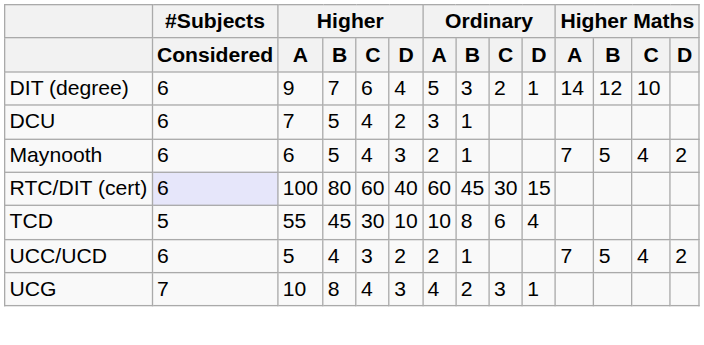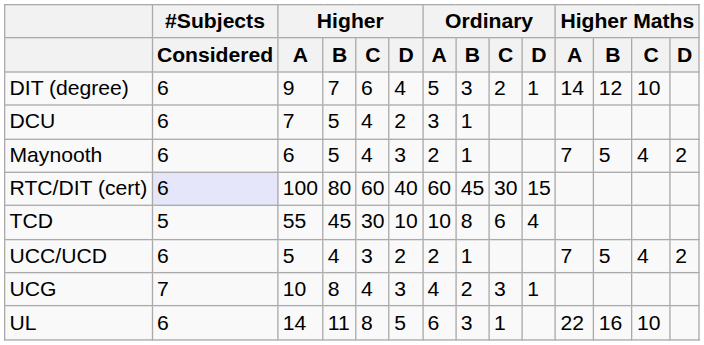 <table class="wikitable">
 <tr>
 <th></th>
 <th>#Subjects</th>
 <th colspan="4">Higher</th>
 <th colspan="4">Ordinary</th>
 <th colspan="4">Higher Maths</th>
 </tr>
 <tr>
 <th></th>
 <th>Considered</th>
 <th>A</th>
 <th>B</th>
 <th>C</th>
 <th>D</th>
 <th>A</th>
 <th>B</th>
 <th>C</th>
 <th>D</th>
 <th>A</th>
 <th>B</th>
 <th>C</th>
 <th>D</th>
 </tr>
 <tr>
 <td>DIT (degree)</td>
 <td>6</td>
 <td>9</td>
 <td>7</td>
 <td>6</td>
 <td>4</td>
 <td>5</td>
 <td>3</td>
 <td>2</td>
 <td>1</td>
 <td>14</td>
 <td>12</td>
 <td>10</td>
 <td></td>
 </tr>
 <tr>
 <td>DCU</td>
 <td>6</td>
 <td>7</td>
 <td>5</td>
 <td>4</td>
 <td>2</td>
 <td>3</td>
 <td>1</td>
 <td></td>
 <td></td>
 <td></td>
 <td></td>
 <td></td>
 <td></td>
 </tr>
 <tr>
 <td>Maynooth</td>
 <td>6</td>
 <td>6</td>
 <td>5</td>
 <td>4</td>
 <td>3</td>
 <td>2</td>
 <td>1</td>
 <td></td>
 <td></td>
 <td>7</td>
 <td>5</td>
 <td>4</td>
 <td>2</td>
 </tr>
 <tr>
 <td>RTC/DIT (cert)</td>
 <td style="background: lavender;">6</td>
 <td>100</td>
 <td>80</td>
 <td>60</td>
 <td>40</td>
 <td>60</td>
 <td>45</td>
 <td>30</td>
 <td>15</td>
 <td></td>
 <td></td>
 <td></td>
 <td></td>
 </tr>
 <tr>
 <td>TCD</td>
 <td>5</td>
 <td>55</td>
 <td>45</td>
 <td>30</td>
 <td>10</td>
 <td>10</td>
 <td>8</td>
 <td>6</td>
 <td>4</td>
 <td></td>
 <td></td>
 <td></td>
 <td></td>
 </tr>
 <tr>
 <td>UCC/UCD</td>
 <td>6</td>
 <td>5</td>
 <td>4</td>
 <td>3</td>
 <td>2</td>
 <td>2</td>
 <td>1</td>
 <td></td>
 <td></td>
 <td>7</td>
 <td>5</td>
 <td>4</td>
 <td>2</td>
 </tr>
 <tr>
 <td>UCG</td>
 <td>7</td>
 <td>10</td>
 <td>8</td>
 <td>4</td>
 <td>3</td>
 <td>4</td>
 <td>2</td>
 <td>3</td>
 <td>1</td>
 <td></td>
 <td></td>
 <td></td>
 <td></td>
 </tr>
+<tr>
+<td>UL</td>
+<td>6</td>
+<td>14</td>
+<td>11</td>
+<td>8</td>
+<td>5</td>
+<td>6</td>
+<td>3</td>
+<td>1</td>
+<td></td>
+<td>22</td>
+<td>16</td>
+<td>10</td>
+<td></td>
+</tr>
 </table>
